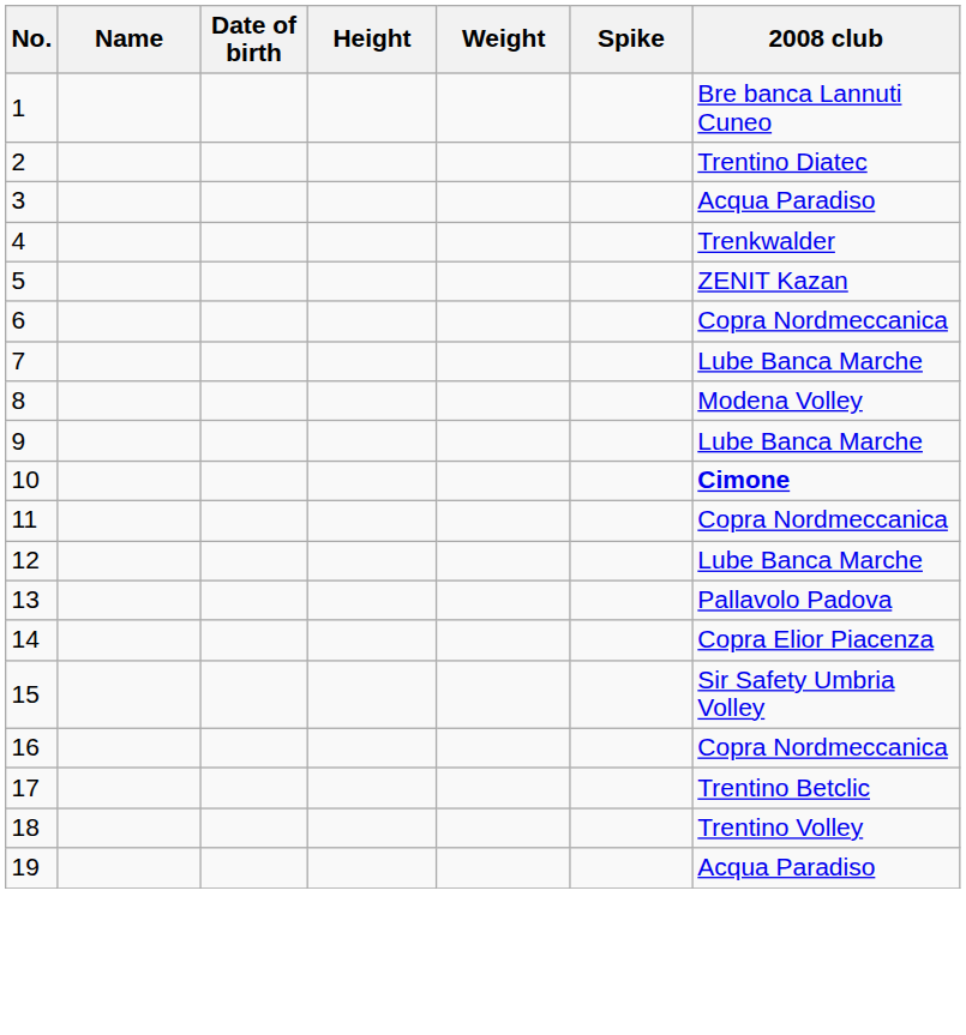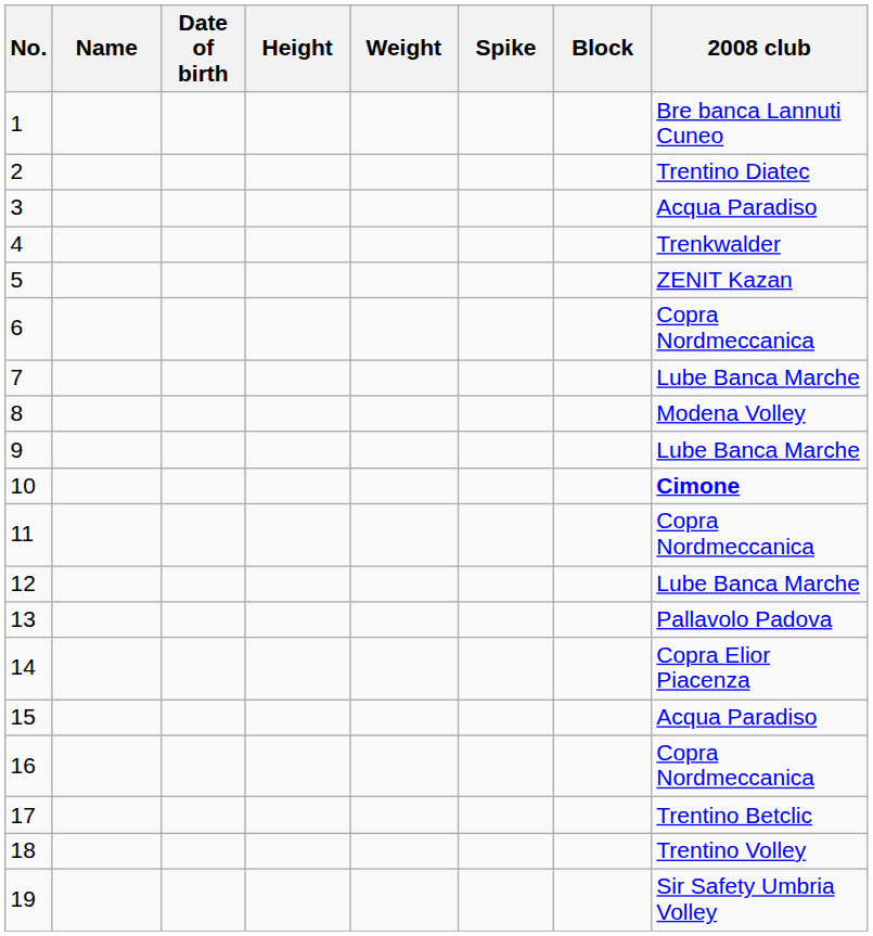 <table class="wikitable sortable" style=font-size:100%; text-align:center;>
 <tr>
 <th>No.</th>
 <th style=width:12em>Name</th>
 <th style=width:8em>Date of birth</th>
 <th style=width:9em>Height</th>
 <th style=width:9em>Weight</th>
 <th style=width:9em>Spike</th>
+<th style=width:9em>Block</th>
 <th style=width:19em>2008 club</th>
 </tr>
 <tr>
 <td>1</td>
 <td align=left></td>
 <td align=right></td>
+<td></td>
 <td></td>
 <td></td>
 <td></td>
 <td align=left><a href='#'>Bre banca Lannuti Cuneo</a></td>
 </tr>
 <tr>
 <td>2</td>
 <td align=left></td>
 <td align=right></td>
 <td></td>
 <td></td>
 <td></td>
+<td></td>
 <td align=left><a href='#'>Trentino Diatec</a></td>
 </tr>
 <tr>
 <td>3</td>
 <td align=left></td>
 <td align=right></td>
+<td></td>
 <td></td>
 <td></td>
 <td></td>
 <td align=left><a href='#'>Acqua Paradiso</a></td>
 </tr>
 <tr>
 <td>4</td>
 <td align=left></td>
 <td align=right></td>
 <td></td>
 <td></td>
 <td></td>
+<td></td>
 <td align=left><a href='#'>Trenkwalder</a></td>
 </tr>
 <tr>
 <td>5</td>
 <td align=left></td>
 <td align=right></td>
+<td></td>
 <td></td>
 <td></td>
 <td></td>
 <td align=left><a href='#'>ZENIT Kazan</a></td>
 </tr>
 <tr>
 <td>6</td>
 <td align=left></td>
 <td align=right></td>
 <td></td>
 <td></td>
 <td></td>
+<td></td>
 <td align=left><a href='#'>Copra Nordmeccanica</a></td>
 </tr>
 <tr>
 <td>7</td>
 <td align=left></td>
 <td align=right></td>
+<td></td>
 <td></td>
 <td></td>
 <td></td>
 <td align=left><a href='#'>Lube Banca Marche</a></td>
 </tr>
 <tr>
 <td>8</td>
 <td align=left></td>
 <td align=right></td>
 <td></td>
 <td></td>
 <td></td>
+<td></td>
 <td align=left><a href='#'>Modena Volley</a></td>
 </tr>
 <tr>
 <td>9</td>
 <td align=left></td>
 <td align=right></td>
+<td></td>
 <td></td>
 <td></td>
 <td></td>
 <td align=left><a href='#'>Lube Banca Marche</a></td>
 </tr>
 <tr>
 <td>10</td>
 <td align=left></td>
 <td align=right></td>
 <td></td>
 <td></td>
 <td></td>
+<td></td>
 <td align=left><strong><a href='#'>Cimone</a></strong></td>
 </tr>
 <tr>
 <td>11</td>
 <td align=left></td>
 <td align=right></td>
+<td></td>
 <td></td>
 <td></td>
 <td></td>
 <td align=left><a href='#'>Copra Nordmeccanica</a></td>
 </tr>
 <tr>
 <td>12</td>
 <td align=left></td>
 <td align=right></td>
 <td></td>
 <td></td>
 <td></td>
+<td></td>
 <td align=left><a href='#'>Lube Banca Marche</a></td>
 </tr>
 <tr>
 <td>13</td>
 <td align=left></td>
 <td align=right></td>
+<td></td>
 <td></td>
 <td></td>
 <td></td>
 <td align=left><a href='#'>Pallavolo Padova</a></td>
 </tr>
 <tr>
 <td>14</td>
 <td align=left></td>
 <td align=right></td>
 <td></td>
 <td></td>
 <td></td>
+<td></td>
 <td align=left><a href='#'>Copra Elior Piacenza</a></td>
 </tr>
 <tr>
 <td>15</td>
 <td align=left></td>
 <td align=right></td>
 <td></td>
 <td></td>
 <td></td>
-<td align=left><a href='#'>Sir Safety Umbria Volley</a></td>
+<td></td>
+<td align=left><a href='#'>Acqua Paradiso</a></td>
 </tr>
 <tr>
 <td>16</td>
 <td align=left></td>
 <td align=right></td>
+<td></td>
 <td></td>
 <td></td>
 <td></td>
 <td align=left><a href='#'>Copra Nordmeccanica</a></td>
 </tr>
 <tr>
 <td>17</td>
 <td align=left></td>
 <td align=right></td>
 <td></td>
 <td></td>
 <td></td>
+<td></td>
 <td align=left><a href='#'>Trentino Betclic</a></td>
 </tr>
 <tr>
 <td>18</td>
 <td align=left></td>
 <td align=right></td>
+<td></td>
 <td></td>
 <td></td>
 <td></td>
 <td align=left><a href='#'>Trentino Volley</a></td>
 </tr>
 <tr>
 <td>19</td>
 <td align=left></td>
 <td align=right></td>
 <td></td>
 <td></td>
 <td></td>
-<td align=left><a href='#'>Acqua Paradiso</a></td>
+<td></td>
+<td align=left><a href='#'>Sir Safety Umbria Volley</a></td>
 </tr>
 </table>
